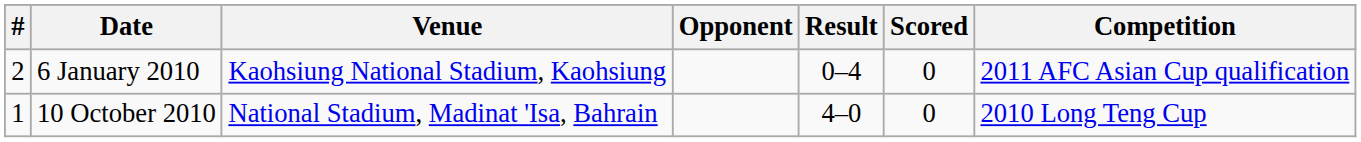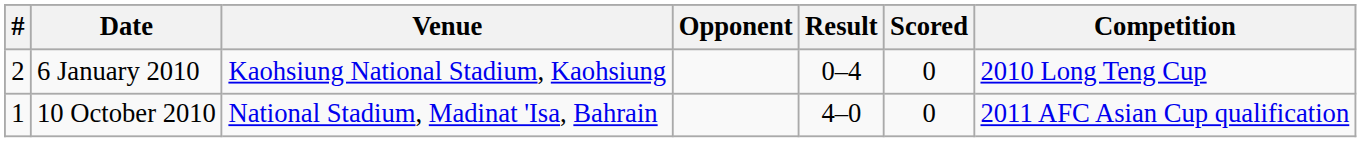 <table class="wikitable" style="font-size:90%; text-align: left;">
 <tr bgcolor="#CCCCCC" align="center">
 <th>#</th>
 <th>Date</th>
 <th>Venue</th>
 <th>Opponent</th>
 <th>Result</th>
 <th>Scored</th>
 <th>Competition</th>
 </tr>
 <tr>
 <td>2</td>
 <td>6 January 2010</td>
 <td><a href='#'>Kaohsiung National Stadium</a>, <a href='#'>Kaohsiung</a></td>
 <td></td>
 <td align=center>0–4</td>
 <td align=center>0</td>
-<td><a href='#'>2011 AFC Asian Cup qualification</a></td>
+<td><a href='#'>2010 Long Teng Cup</a></td>
 </tr>
 <tr>
 <td>1</td>
 <td>10 October 2010</td>
 <td><a href='#'>National Stadium</a>, <a href='#'>Madinat 'Isa</a>, <a href='#'>Bahrain</a></td>
 <td></td>
 <td align=center>4–0</td>
 <td align=center>0</td>
-<td><a href='#'>2010 Long Teng Cup</a></td>
+<td><a href='#'>2011 AFC Asian Cup qualification</a></td>
 </tr>
 </table>
